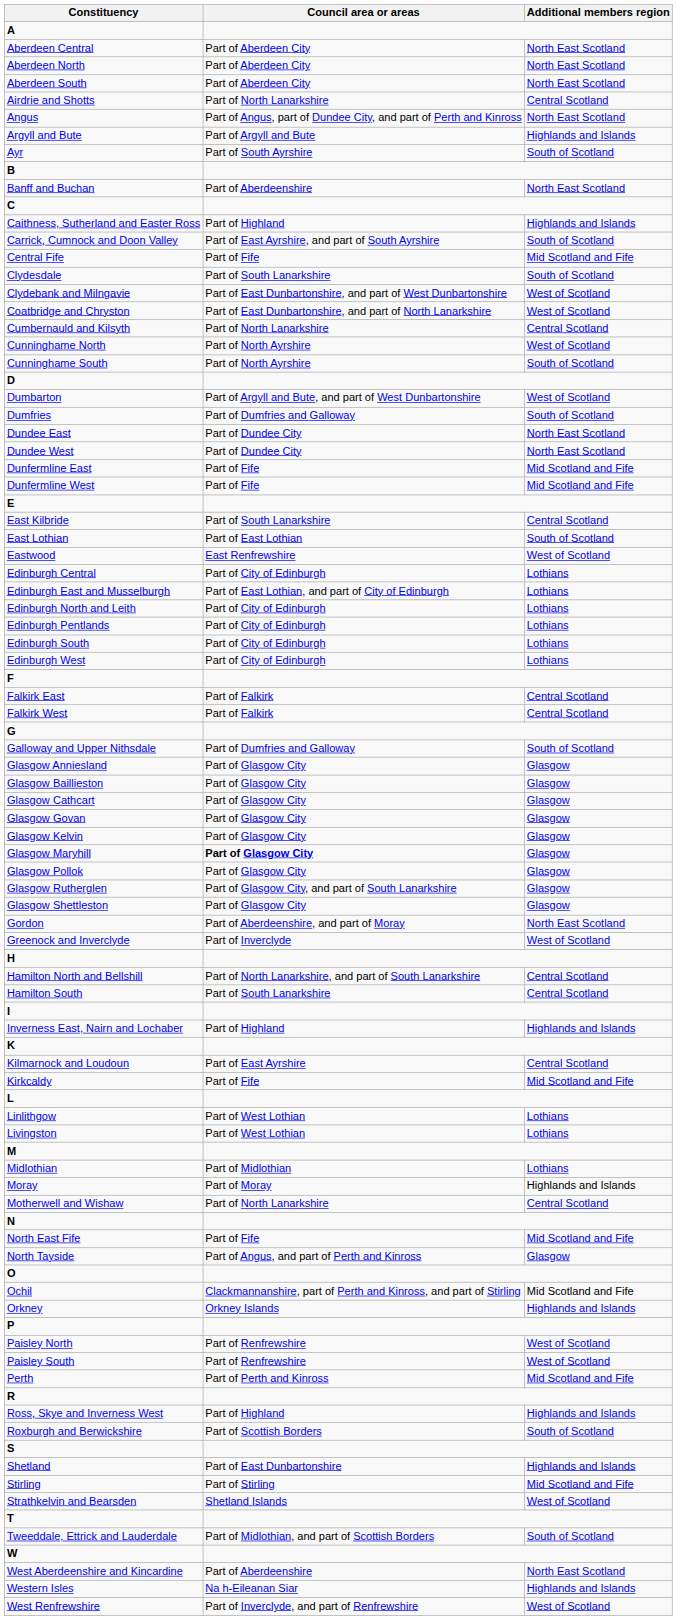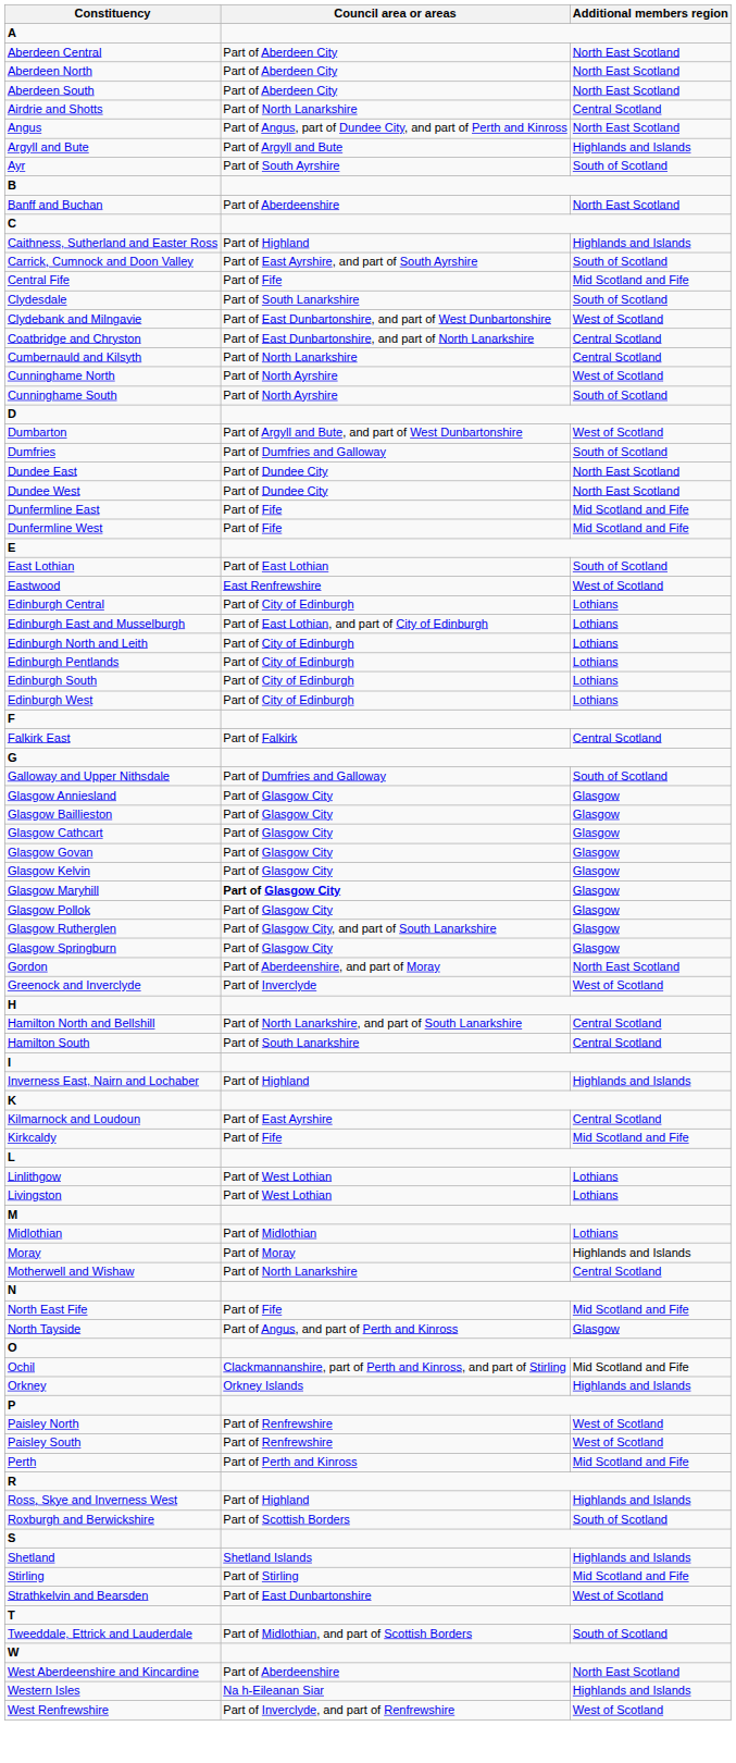 <table class= wikitable>
 <tr>
 <th>Constituency</th>
 <th>Council area or areas</th>
 <th>Additional members region</th>
 </tr>
 <tr>
 <td><strong>A</strong></td>
 </tr>
 <tr>
 <td><a href='#'>Aberdeen Central</a></td>
 <td>Part of <a href='#'>Aberdeen City</a></td>
 <td><a href='#'>North East Scotland</a></td>
 </tr>
 <tr>
 <td><a href='#'>Aberdeen North</a></td>
 <td>Part of <a href='#'>Aberdeen City</a></td>
 <td><a href='#'>North East Scotland</a></td>
 </tr>
 <tr>
 <td><a href='#'>Aberdeen South</a></td>
 <td>Part of <a href='#'>Aberdeen City</a></td>
 <td><a href='#'>North East Scotland</a></td>
 </tr>
 <tr>
 <td><a href='#'>Airdrie and Shotts</a></td>
 <td>Part of <a href='#'>North Lanarkshire</a></td>
 <td><a href='#'>Central Scotland</a></td>
 </tr>
 <tr>
 <td><a href='#'>Angus</a></td>
 <td>Part of <a href='#'>Angus</a>, part of  <a href='#'>Dundee City</a>, and part of <a href='#'>Perth and Kinross</a></td>
 <td><a href='#'>North East Scotland</a></td>
 </tr>
 <tr>
 <td><a href='#'>Argyll and Bute</a></td>
 <td>Part of <a href='#'>Argyll and Bute</a></td>
 <td><a href='#'>Highlands and Islands</a></td>
 </tr>
 <tr>
 <td><a href='#'>Ayr</a></td>
 <td>Part of <a href='#'>South Ayrshire</a></td>
 <td><a href='#'>South of Scotland</a></td>
 </tr>
 <tr>
 <td><strong>B</strong></td>
 </tr>
 <tr>
 <td><a href='#'>Banff and Buchan</a></td>
 <td>Part of <a href='#'>Aberdeenshire</a></td>
 <td><a href='#'>North East Scotland</a></td>
 </tr>
 <tr>
 <td><strong>C</strong></td>
 </tr>
 <tr>
 <td><a href='#'>Caithness, Sutherland and Easter Ross</a></td>
 <td>Part of <a href='#'>Highland</a></td>
 <td><a href='#'>Highlands and Islands</a></td>
 </tr>
 <tr>
 <td><a href='#'>Carrick, Cumnock and Doon Valley</a></td>
 <td>Part of <a href='#'>East Ayrshire</a>, and part of <a href='#'>South Ayrshire</a></td>
 <td><a href='#'>South of Scotland</a></td>
 </tr>
 <tr>
 <td><a href='#'>Central Fife</a></td>
 <td>Part of <a href='#'>Fife</a></td>
 <td><a href='#'>Mid Scotland and Fife</a></td>
 </tr>
 <tr>
 <td><a href='#'>Clydesdale</a></td>
 <td>Part of <a href='#'>South Lanarkshire</a></td>
 <td><a href='#'>South of Scotland</a></td>
 </tr>
 <tr>
 <td><a href='#'>Clydebank and Milngavie</a></td>
 <td>Part of <a href='#'>East Dunbartonshire</a>, and part of <a href='#'>West Dunbartonshire</a></td>
 <td><a href='#'>West of Scotland</a></td>
 </tr>
 <tr>
 <td><a href='#'>Coatbridge and Chryston</a></td>
 <td>Part of <a href='#'>East Dunbartonshire</a>, and part of <a href='#'>North Lanarkshire</a></td>
-<td><a href='#'>West of Scotland</a></td>
+<td><a href='#'>Central Scotland</a></td>
 </tr>
 <tr>
 <td><a href='#'>Cumbernauld and Kilsyth</a></td>
 <td>Part of <a href='#'>North Lanarkshire</a></td>
 <td><a href='#'>Central Scotland</a></td>
 </tr>
 <tr>
 <td><a href='#'>Cunninghame North</a></td>
 <td>Part of <a href='#'>North Ayrshire</a></td>
 <td><a href='#'>West of Scotland</a></td>
 </tr>
 <tr>
 <td><a href='#'>Cunninghame South</a></td>
 <td>Part of <a href='#'>North Ayrshire</a></td>
 <td><a href='#'>South of Scotland</a></td>
 </tr>
 <tr>
 <td><strong>D</strong></td>
 </tr>
 <tr>
 <td><a href='#'>Dumbarton</a></td>
 <td>Part of <a href='#'>Argyll and Bute</a>, and part of <a href='#'>West Dunbartonshire</a></td>
 <td><a href='#'>West of Scotland</a></td>
 </tr>
 <tr>
 <td><a href='#'>Dumfries</a></td>
 <td>Part of <a href='#'>Dumfries and Galloway</a></td>
 <td><a href='#'>South of Scotland</a></td>
 </tr>
 <tr>
 <td><a href='#'>Dundee East</a></td>
 <td>Part of <a href='#'>Dundee City</a></td>
 <td><a href='#'>North East Scotland</a></td>
 </tr>
 <tr>
 <td><a href='#'>Dundee West</a></td>
 <td>Part of <a href='#'>Dundee City</a></td>
 <td><a href='#'>North East Scotland</a></td>
 </tr>
 <tr>
 <td><a href='#'>Dunfermline East</a></td>
 <td>Part of <a href='#'>Fife</a></td>
 <td><a href='#'>Mid Scotland and Fife</a></td>
 </tr>
 <tr>
 <td><a href='#'>Dunfermline West</a></td>
 <td>Part of <a href='#'>Fife</a></td>
 <td><a href='#'>Mid Scotland and Fife</a></td>
 </tr>
 <tr>
 <td><strong>E</strong></td>
 </tr>
 <tr>
-<td><a href='#'>East Kilbride</a></td>
-<td>Part of <a href='#'>South Lanarkshire</a></td>
-<td><a href='#'>Central Scotland</a></td>
-</tr>
-<tr>
 <td><a href='#'>East Lothian</a></td>
 <td>Part of <a href='#'>East Lothian</a></td>
 <td><a href='#'>South of Scotland</a></td>
 </tr>
 <tr>
 <td><a href='#'>Eastwood</a></td>
 <td><a href='#'>East Renfrewshire</a></td>
 <td><a href='#'>West of Scotland</a></td>
 </tr>
 <tr>
 <td><a href='#'>Edinburgh Central</a></td>
 <td>Part of <a href='#'>City of Edinburgh</a></td>
 <td><a href='#'>Lothians</a></td>
 </tr>
 <tr>
 <td><a href='#'>Edinburgh East and Musselburgh</a></td>
 <td>Part of <a href='#'>East Lothian</a>, and part of <a href='#'>City of Edinburgh</a></td>
 <td><a href='#'>Lothians</a></td>
 </tr>
 <tr>
 <td><a href='#'>Edinburgh North and Leith</a></td>
 <td>Part of <a href='#'>City of Edinburgh</a></td>
 <td><a href='#'>Lothians</a></td>
 </tr>
 <tr>
 <td><a href='#'>Edinburgh Pentlands</a></td>
 <td>Part of <a href='#'>City of Edinburgh</a></td>
 <td><a href='#'>Lothians</a></td>
 </tr>
 <tr>
 <td><a href='#'>Edinburgh South</a></td>
 <td>Part of <a href='#'>City of Edinburgh</a></td>
 <td><a href='#'>Lothians</a></td>
 </tr>
 <tr>
 <td><a href='#'>Edinburgh West</a></td>
 <td>Part of <a href='#'>City of Edinburgh</a></td>
 <td><a href='#'>Lothians</a></td>
 </tr>
 <tr>
 <td><strong>F</strong></td>
 </tr>
 <tr>
 <td><a href='#'>Falkirk East</a></td>
-<td>Part of <a href='#'>Falkirk</a></td>
-<td><a href='#'>Central Scotland</a></td>
-</tr>
-<tr>
-<td><a href='#'>Falkirk West</a></td>
 <td>Part of <a href='#'>Falkirk</a></td>
 <td><a href='#'>Central Scotland</a></td>
 </tr>
 <tr>
 <td><strong>G</strong></td>
 </tr>
 <tr>
 <td><a href='#'>Galloway and Upper Nithsdale</a></td>
 <td>Part of <a href='#'>Dumfries and Galloway</a></td>
 <td><a href='#'>South of Scotland</a></td>
 </tr>
 <tr>
 <td><a href='#'>Glasgow Anniesland</a></td>
 <td>Part of <a href='#'>Glasgow City</a></td>
 <td><a href='#'>Glasgow</a></td>
 </tr>
 <tr>
 <td><a href='#'>Glasgow Baillieston</a></td>
 <td>Part of <a href='#'>Glasgow City</a></td>
 <td><a href='#'>Glasgow</a></td>
 </tr>
 <tr>
 <td><a href='#'>Glasgow Cathcart</a></td>
 <td>Part of <a href='#'>Glasgow City</a></td>
 <td><a href='#'>Glasgow</a></td>
 </tr>
 <tr>
 <td><a href='#'>Glasgow Govan</a></td>
 <td>Part of <a href='#'>Glasgow City</a></td>
 <td><a href='#'>Glasgow</a></td>
 </tr>
 <tr>
 <td><a href='#'>Glasgow Kelvin</a></td>
 <td>Part of <a href='#'>Glasgow City</a></td>
 <td><a href='#'>Glasgow</a></td>
 </tr>
 <tr>
 <td><a href='#'>Glasgow Maryhill</a></td>
 <td><strong>Part of <a href='#'>Glasgow City</a></strong></td>
 <td><a href='#'>Glasgow</a></td>
 </tr>
 <tr>
 <td><a href='#'>Glasgow Pollok</a></td>
 <td>Part of <a href='#'>Glasgow City</a></td>
 <td><a href='#'>Glasgow</a></td>
 </tr>
 <tr>
 <td><a href='#'>Glasgow Rutherglen</a></td>
 <td>Part of <a href='#'>Glasgow City</a>, and part of <a href='#'>South Lanarkshire</a></td>
 <td><a href='#'>Glasgow</a></td>
 </tr>
 <tr>
-<td><a href='#'>Glasgow Shettleston</a></td>
+<td><a href='#'>Glasgow Springburn</a></td>
 <td>Part of <a href='#'>Glasgow City</a></td>
 <td><a href='#'>Glasgow</a></td>
 </tr>
 <tr>
 <td><a href='#'>Gordon</a></td>
 <td>Part of <a href='#'>Aberdeenshire</a>, and part of <a href='#'>Moray</a></td>
 <td><a href='#'>North East Scotland</a></td>
 </tr>
 <tr>
 <td><a href='#'>Greenock and Inverclyde</a></td>
 <td>Part of <a href='#'>Inverclyde</a></td>
 <td><a href='#'>West of Scotland</a></td>
 </tr>
 <tr>
 <td><strong>H</strong></td>
 </tr>
 <tr>
 <td><a href='#'>Hamilton North and Bellshill</a></td>
 <td>Part of <a href='#'>North Lanarkshire</a>, and part of <a href='#'>South Lanarkshire</a></td>
 <td><a href='#'>Central Scotland</a></td>
 </tr>
 <tr>
 <td><a href='#'>Hamilton South</a></td>
 <td>Part of <a href='#'>South Lanarkshire</a></td>
 <td><a href='#'>Central Scotland</a></td>
 </tr>
 <tr>
 <td><strong>I</strong></td>
 </tr>
 <tr>
 <td><a href='#'>Inverness East, Nairn and Lochaber</a></td>
 <td>Part of <a href='#'>Highland</a></td>
 <td><a href='#'>Highlands and Islands</a></td>
 </tr>
 <tr>
 <td><strong>K</strong></td>
 </tr>
 <tr>
 <td><a href='#'>Kilmarnock and Loudoun</a></td>
 <td>Part of <a href='#'>East Ayrshire</a></td>
 <td><a href='#'>Central Scotland</a></td>
 </tr>
 <tr>
 <td><a href='#'>Kirkcaldy</a></td>
 <td>Part of <a href='#'>Fife</a></td>
 <td><a href='#'>Mid Scotland and Fife</a></td>
 </tr>
 <tr>
 <td><strong>L</strong></td>
 </tr>
 <tr>
 <td><a href='#'>Linlithgow</a></td>
 <td>Part of <a href='#'>West Lothian</a></td>
 <td><a href='#'>Lothians</a></td>
 </tr>
 <tr>
 <td><a href='#'>Livingston</a></td>
 <td>Part of <a href='#'>West Lothian</a></td>
 <td><a href='#'>Lothians</a></td>
 </tr>
 <tr>
 <td><strong>M</strong></td>
 </tr>
 <tr>
 <td><a href='#'>Midlothian</a></td>
 <td>Part of <a href='#'>Midlothian</a></td>
 <td><a href='#'>Lothians</a></td>
 </tr>
 <tr>
 <td><a href='#'>Moray</a></td>
 <td>Part of <a href='#'>Moray</a></td>
 <td>Highlands and Islands</td>
 </tr>
 <tr>
 <td><a href='#'>Motherwell and Wishaw</a></td>
 <td>Part of <a href='#'>North Lanarkshire</a></td>
 <td><a href='#'>Central Scotland</a></td>
 </tr>
 <tr>
 <td><strong>N</strong></td>
 </tr>
 <tr>
 <td><a href='#'>North East Fife</a></td>
 <td>Part of <a href='#'>Fife</a></td>
 <td><a href='#'>Mid Scotland and Fife</a></td>
 </tr>
 <tr>
 <td><a href='#'>North Tayside</a></td>
 <td>Part of <a href='#'>Angus</a>, and part of <a href='#'>Perth and Kinross</a></td>
 <td><a href='#'>Glasgow</a></td>
 </tr>
 <tr>
 <td><strong>O</strong></td>
 </tr>
 <tr>
 <td><a href='#'>Ochil</a></td>
 <td><a href='#'>Clackmannanshire</a>, part of <a href='#'>Perth and Kinross</a>, and part of <a href='#'>Stirling</a></td>
 <td>Mid Scotland and Fife</td>
 </tr>
 <tr>
 <td><a href='#'>Orkney</a></td>
 <td><a href='#'>Orkney Islands</a></td>
 <td><a href='#'>Highlands and Islands</a></td>
 </tr>
 <tr>
 <td><strong>P</strong></td>
 </tr>
 <tr>
 <td><a href='#'>Paisley North</a></td>
 <td>Part of <a href='#'>Renfrewshire</a></td>
 <td><a href='#'>West of Scotland</a></td>
 </tr>
 <tr>
 <td><a href='#'>Paisley South</a></td>
 <td>Part of <a href='#'>Renfrewshire</a></td>
 <td><a href='#'>West of Scotland</a></td>
 </tr>
 <tr>
 <td><a href='#'>Perth</a></td>
 <td>Part of <a href='#'>Perth and Kinross</a></td>
 <td><a href='#'>Mid Scotland and Fife</a></td>
 </tr>
 <tr>
 <td><strong>R</strong></td>
 </tr>
 <tr>
 <td><a href='#'>Ross, Skye and Inverness West</a></td>
 <td>Part of <a href='#'>Highland</a></td>
 <td><a href='#'>Highlands and Islands</a></td>
 </tr>
 <tr>
 <td><a href='#'>Roxburgh and Berwickshire</a></td>
 <td>Part of <a href='#'>Scottish Borders</a></td>
 <td><a href='#'>South of Scotland</a></td>
 </tr>
 <tr>
 <td><strong>S</strong></td>
 </tr>
 <tr>
 <td><a href='#'>Shetland</a></td>
-<td>Part of <a href='#'>East Dunbartonshire</a></td>
+<td><a href='#'>Shetland Islands</a></td>
 <td><a href='#'>Highlands and Islands</a></td>
 </tr>
 <tr>
 <td><a href='#'>Stirling</a></td>
 <td>Part of <a href='#'>Stirling</a></td>
 <td><a href='#'>Mid Scotland and Fife</a></td>
 </tr>
 <tr>
 <td><a href='#'>Strathkelvin and Bearsden</a></td>
-<td><a href='#'>Shetland Islands</a></td>
+<td>Part of <a href='#'>East Dunbartonshire</a></td>
 <td><a href='#'>West of Scotland</a></td>
 </tr>
 <tr>
 <td><strong>T</strong></td>
 </tr>
 <tr>
 <td><a href='#'>Tweeddale, Ettrick and Lauderdale</a></td>
 <td>Part of <a href='#'>Midlothian</a>, and part of <a href='#'>Scottish Borders</a></td>
 <td><a href='#'>South of Scotland</a></td>
 </tr>
 <tr>
 <td><strong>W</strong></td>
 </tr>
 <tr>
 <td><a href='#'>West Aberdeenshire and Kincardine</a></td>
 <td>Part of <a href='#'>Aberdeenshire</a></td>
 <td><a href='#'>North East Scotland</a></td>
 </tr>
 <tr>
 <td><a href='#'>Western Isles</a></td>
 <td><a href='#'>Na h-Eileanan Siar</a></td>
 <td><a href='#'>Highlands and Islands</a></td>
 </tr>
 <tr>
 <td><a href='#'>West Renfrewshire</a></td>
 <td>Part of <a href='#'>Inverclyde</a>, and part of <a href='#'>Renfrewshire</a></td>
 <td><a href='#'>West of Scotland</a></td>
 </tr>
 </table>
